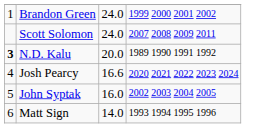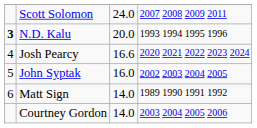 <table class="wikitable">
 <tr>
-</tr>
-<tr>
-<td>1</td>
-<td><a href='#'>Brandon Green</a></td>
-<td>24.0</td>
-<td style="font-size:80%;"><a href='#'>1999</a> <a href='#'>2000</a> <a href='#'>2001</a> <a href='#'>2002</a></td>
 </tr>
 <tr>
 <td></td>
 <td><a href='#'>Scott Solomon</a></td>
 <td>24.0</td>
 <td style="font-size:80%;"><a href='#'>2007</a> <a href='#'>2008</a> <a href='#'>2009</a> <a href='#'>2011</a></td>
 </tr>
 <tr>
 <td><strong>3</strong></td>
 <td><a href='#'>N.D. Kalu</a></td>
 <td>20.0</td>
-<td style="font-size:80%;">1989 1990 1991 1992</td>
+<td style="font-size:80%;">1993 1994 1995 1996</td>
 </tr>
 <tr>
 <td>4</td>
 <td>Josh Pearcy</td>
 <td>16.6</td>
 <td style="font-size:80%;"><a href='#'>2020</a>  <a href='#'>2021</a> <a href='#'>2022</a> <a href='#'>2023</a> <a href='#'>2024</a></td>
 </tr>
 <tr>
 <td>5</td>
 <td><a href='#'>John Syptak</a></td>
 <td>16.0</td>
 <td style="font-size:80%;"><a href='#'>2002</a> <a href='#'>2003</a> <a href='#'>2004</a> <a href='#'>2005</a></td>
 </tr>
 <tr>
 <td>6</td>
 <td>Matt Sign</td>
 <td>14.0</td>
-<td style="font-size:80%;">1993 1994 1995 1996</td>
+<td style="font-size:80%;">1989 1990 1991 1992</td>
+</tr>
+<tr>
+<td></td>
+<td>Courtney Gordon</td>
+<td>14.0</td>
+<td style="font-size:80%;"><a href='#'>2003</a> <a href='#'>2004</a> <a href='#'>2005</a> <a href='#'>2006</a></td>
 </tr>
 </table>
